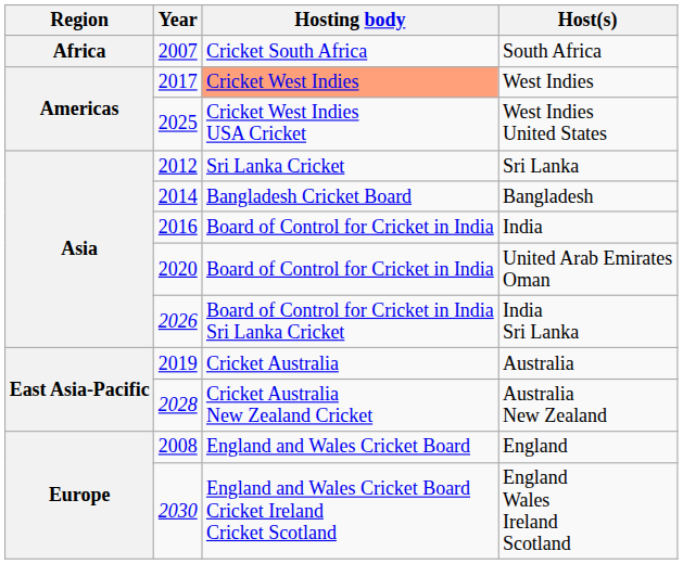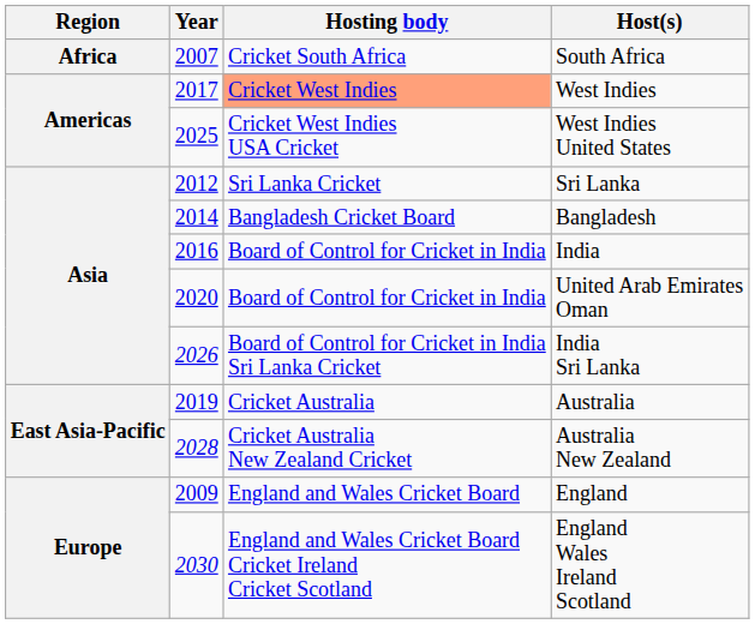 <table class="wikitable sortable plainrowheaders">
 <tr>
 <th scope="col">Region</th>
 <th scope="col">Year</th>
 <th scope="col">Hosting <a href='#'>body</a></th>
 <th scope="col">Host(s)</th>
 </tr>
 <tr>
 <th scope="row">Africa</th>
 <td><a href='#'>2007</a></td>
 <td><a href='#'>Cricket South Africa</a></td>
 <td>South Africa</td>
 </tr>
 <tr>
 <th scope="rowgroup" rowspan="2">Americas</th>
 <td><a href='#'>2017</a></td>
 <td style="background: lightsalmon;"><a href='#'>Cricket West Indies</a></td>
 <td>West Indies</td>
 </tr>
 <tr>
 <td><a href='#'>2025</a></td>
 <td><a href='#'>Cricket West Indies</a><br><a href='#'>USA Cricket</a></td>
 <td>West Indies<br>United States</td>
 </tr>
 <tr>
 <th scope="rowgroup" rowspan="5">Asia</th>
 <td><a href='#'>2012</a></td>
 <td><a href='#'>Sri Lanka Cricket</a></td>
 <td>Sri Lanka</td>
 </tr>
 <tr>
 <td><a href='#'>2014</a></td>
 <td><a href='#'>Bangladesh Cricket Board</a></td>
 <td>Bangladesh</td>
 </tr>
 <tr>
 <td><a href='#'>2016</a></td>
 <td><a href='#'>Board of Control for Cricket in India</a></td>
 <td>India</td>
 </tr>
 <tr>
 <td><a href='#'>2020</a></td>
 <td><a href='#'>Board of Control for Cricket in India</a></td>
 <td>United Arab Emirates<br>Oman</td>
 </tr>
 <tr>
 <td><a href='#'><em>2026</em></a></td>
 <td><a href='#'>Board of Control for Cricket in India</a><br><a href='#'>Sri Lanka Cricket</a></td>
 <td>India<br>Sri Lanka</td>
 </tr>
 <tr>
 <th scope="rowgroup" rowspan="2">East Asia-Pacific</th>
 <td><a href='#'>2019</a></td>
 <td><a href='#'>Cricket Australia</a></td>
 <td>Australia</td>
 </tr>
 <tr>
 <td><a href='#'><em>2028</em></a></td>
 <td><a href='#'>Cricket Australia</a><br><a href='#'>New Zealand Cricket</a></td>
 <td>Australia<br>New Zealand</td>
 </tr>
 <tr>
 <th scope="rowgroup" rowspan="2">Europe</th>
-<td><a href='#'>2008</a></td>
+<td><a href='#'>2009</a></td>
 <td><a href='#'>England and Wales Cricket Board</a></td>
 <td>England</td>
 </tr>
 <tr>
 <td><a href='#'><em>2030</em></a></td>
 <td><a href='#'>England and Wales Cricket Board</a><br><a href='#'>Cricket Ireland</a><br><a href='#'>Cricket Scotland</a></td>
 <td>England<br>Wales<br>Ireland<br>Scotland</td>
 </tr>
 </table>
